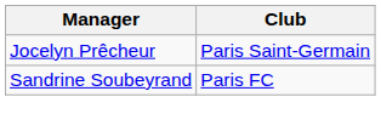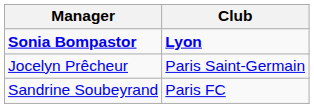 <table class="wikitable">
 <tr>
 <th>Manager</th>
 <th>Club</th>
+</tr>
+<tr>
+<td> <strong><a href='#'>Sonia Bompastor</a></strong></td>
+<td><strong><a href='#'>Lyon</a></strong></td>
 </tr>
 <tr>
 <td> <a href='#'>Jocelyn Prêcheur</a></td>
 <td><a href='#'>Paris Saint-Germain</a></td>
 </tr>
 <tr>
 <td> <a href='#'>Sandrine Soubeyrand</a></td>
 <td><a href='#'>Paris FC</a></td>
 </tr>
 </table>
